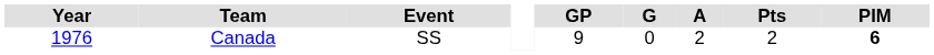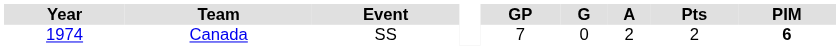 <table border="0" cellpadding="1" cellspacing="0" style="text-align:center; width:50em">
 <tr ALIGN="center" bgcolor="#e0e0e0">
 <th>Year</th>
 <th>Team</th>
 <th>Event</th>
 <th rowspan="99" bgcolor="#ffffff"> </th>
 <th>GP</th>
 <th>G</th>
 <th>A</th>
 <th>Pts</th>
 <th>PIM</th>
 </tr>
 <tr>
-<td><a href='#'>1976</a></td>
+<td><a href='#'>1974</a></td>
 <td><a href='#'>Canada</a></td>
 <td>SS</td>
-<td>9</td>
+<td>7</td>
 <td>0</td>
 <td>2</td>
 <td>2</td>
 <td><strong>6</strong></td>
 </tr>
 </table>
